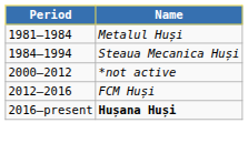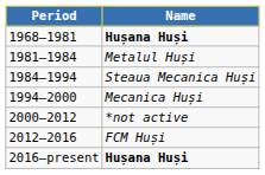 <table class="wikitable" style="text-align: left" align="right">
 <tr>
 <th style="background:#3670b0;color:#FFFFFF;border:1px solid #f1d937;">Period</th>
 <th style="background:#3670b0;color:#FFFFFF;border:1px solid #f1d937;">Name</th>
+</tr>
+<tr>
+<td>1968–1981</td>
+<td align=left><strong>Hușana Huși</strong></td>
 </tr>
 <tr>
 <td>1981–1984</td>
 <td align=left><em>Metalul Huși</em></td>
 </tr>
 <tr>
 <td>1984–1994</td>
 <td align=left><em>Steaua Mecanica Huși</em></td>
+</tr>
+<tr>
+<td>1994–2000</td>
+<td align=left><em>Mecanica Huși</em></td>
 </tr>
 <tr>
 <td>2000–2012</td>
 <td align=left><em>*not active</em></td>
 </tr>
 <tr>
 <td>2012–2016</td>
 <td align=left><em>FCM Huși</em></td>
 </tr>
 <tr>
 <td>2016–present</td>
 <td align=left><strong>Hușana Huși</strong></td>
 </tr>
 </table>
